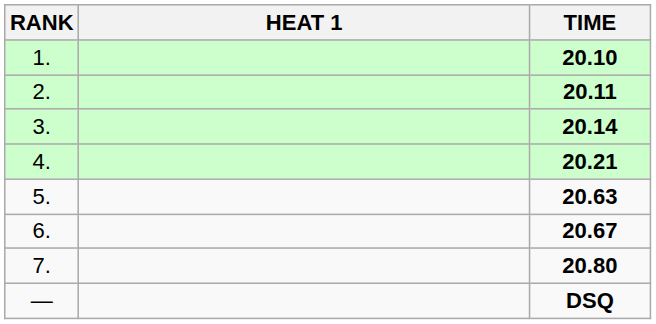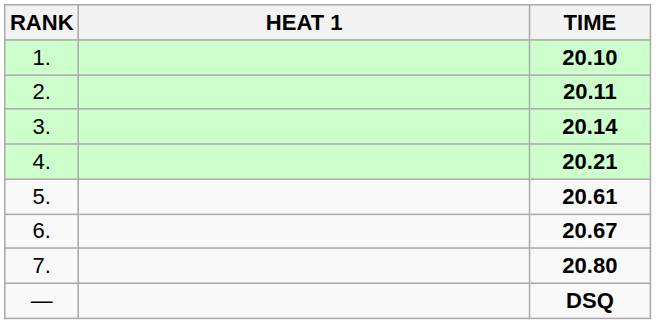 <table class="wikitable" style="border-collapse: collapse; font-size: 90%;">
 <tr>
 <th>RANK</th>
 <th style="width: 20em">HEAT 1</th>
 <th style="width: 5em">TIME</th>
 </tr>
 <tr style="background:#ccffcc;">
 <td align="center">1.</td>
 <td></td>
 <td align="center"><strong>20.10</strong></td>
 </tr>
 <tr style="background:#ccffcc;">
 <td align="center">2.</td>
 <td></td>
 <td align="center"><strong>20.11</strong></td>
 </tr>
 <tr style="background:#ccffcc;">
 <td align="center">3.</td>
 <td></td>
 <td align="center"><strong>20.14</strong></td>
 </tr>
 <tr style="background:#ccffcc;">
 <td align="center">4.</td>
 <td></td>
 <td align="center"><strong>20.21</strong></td>
 </tr>
 <tr>
 <td align="center">5.</td>
 <td></td>
-<td align="center"><strong>20.63</strong></td>
+<td align="center"><strong>20.61</strong></td>
 </tr>
 <tr>
 <td align="center">6.</td>
 <td></td>
 <td align="center"><strong>20.67</strong></td>
 </tr>
 <tr>
 <td align="center">7.</td>
 <td></td>
 <td align="center"><strong>20.80</strong></td>
 </tr>
 <tr>
 <td align="center">—</td>
 <td></td>
 <td align="center"><strong>DSQ</strong></td>
 </tr>
 </table>
